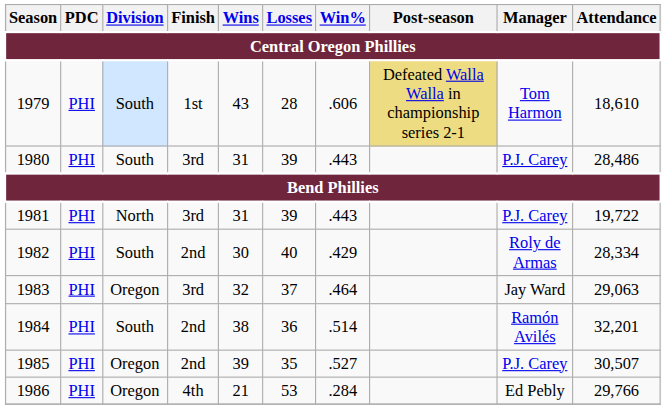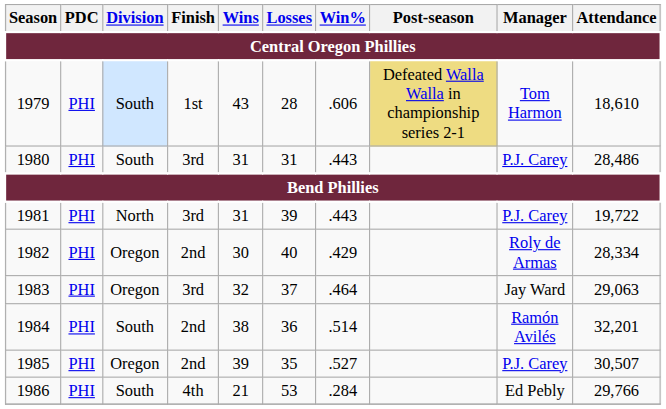 <table class="wikitable" style="text-align:center; font-size:95%">
 <tr>
 <th scope="col">Season</th>
 <th scope="col">PDC</th>
 <th scope="col"><a href='#'>Division</a></th>
 <th scope="col">Finish</th>
 <th scope="col"><a href='#'>Wins</a></th>
 <th scope="col"><a href='#'>Losses</a></th>
 <th scope="col"><a href='#'>Win%</a></th>
 <th scope="col">Post-season</th>
 <th scope="col">Manager</th>
 <th scope="col">Attendance</th>
 </tr>
 <tr>
 <td align="center" colspan="11" style="background: #6F263D; color: white; border:2px solid #FFFFFF"><strong>Central Oregon Phillies</strong></td>
 </tr>
 <tr>
 <td>1979</td>
 <td><a href='#'>PHI</a></td>
 <td bgcolor="#D0E7FF">South</td>
 <td>1st</td>
 <td>43</td>
 <td>28</td>
 <td>.606</td>
 <td bgcolor="#EEDC82">Defeated <a href='#'>Walla Walla</a> in championship series 2-1</td>
 <td><a href='#'>Tom Harmon</a></td>
 <td>18,610</td>
 </tr>
 <tr>
 <td>1980</td>
 <td><a href='#'>PHI</a></td>
 <td>South</td>
 <td>3rd</td>
 <td>31</td>
-<td>39</td>
+<td>31</td>
 <td>.443</td>
 <td></td>
 <td><a href='#'>P.J. Carey</a></td>
 <td>28,486</td>
 </tr>
 <tr>
 <td align="center" colspan="11" style="background: #6F263D; color: white; border:2px solid #FFFFFF"><strong>Bend Phillies</strong></td>
 </tr>
 <tr>
 <td>1981</td>
 <td><a href='#'>PHI</a></td>
 <td>North</td>
 <td>3rd</td>
 <td>31</td>
 <td>39</td>
 <td>.443</td>
 <td></td>
 <td><a href='#'>P.J. Carey</a></td>
 <td>19,722</td>
 </tr>
 <tr>
 <td>1982</td>
 <td><a href='#'>PHI</a></td>
-<td>South</td>
+<td>Oregon</td>
 <td>2nd</td>
 <td>30</td>
 <td>40</td>
 <td>.429</td>
 <td></td>
 <td><a href='#'>Roly de Armas</a></td>
 <td>28,334</td>
 </tr>
 <tr>
 <td>1983</td>
 <td><a href='#'>PHI</a></td>
 <td>Oregon</td>
 <td>3rd</td>
 <td>32</td>
 <td>37</td>
 <td>.464</td>
 <td></td>
 <td>Jay Ward</td>
 <td>29,063</td>
 </tr>
 <tr>
 <td>1984</td>
 <td><a href='#'>PHI</a></td>
 <td>South</td>
 <td>2nd</td>
 <td>38</td>
 <td>36</td>
 <td>.514</td>
 <td></td>
 <td><a href='#'>Ramón Avilés</a></td>
 <td>32,201</td>
 </tr>
 <tr>
 <td>1985</td>
 <td><a href='#'>PHI</a></td>
 <td>Oregon</td>
 <td>2nd</td>
 <td>39</td>
 <td>35</td>
 <td>.527</td>
 <td></td>
 <td><a href='#'>P.J. Carey</a></td>
 <td>30,507</td>
 </tr>
 <tr>
 <td>1986</td>
 <td><a href='#'>PHI</a></td>
-<td>Oregon</td>
+<td>South</td>
 <td>4th</td>
 <td>21</td>
 <td>53</td>
 <td>.284</td>
 <td></td>
 <td>Ed Pebly</td>
 <td>29,766</td>
 </tr>
 <tr>
 </tr>
 </table>
